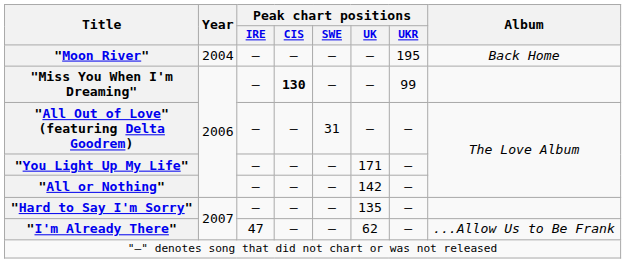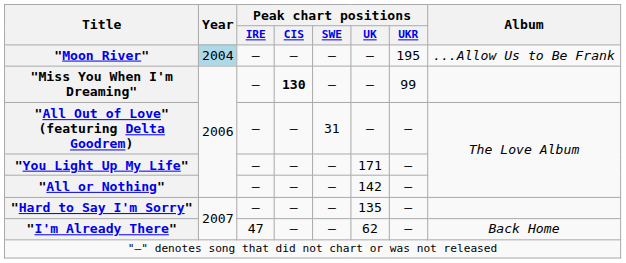 <table class="wikitable plainrowheaders" style="text-align:center;">
 <tr>
 <th scope="colw" rowspan="2" style="width:15em;">Title</th>
 <th scope="col" rowspan="2">Year</th>
 <th colspan="5">Peak chart positions</th>
 <th scope="colw" rowspan="2" style="width:15em;">Album</th>
 </tr>
 <tr>
 <th scope="col" style="width:3em;font-size:85%;"><a href='#'>IRE</a><br></th>
 <th scope="col" style="width:3em;font-size:85%;"><a href='#'>CIS</a><br></th>
 <th scope="col" style="width:3em;font-size:85%;"><a href='#'>SWE</a><br></th>
 <th scope="col" style="width:3em;font-size:85%;"><a href='#'>UK</a><br></th>
 <th scope="col" style="width:3em;font-size:85%;"><a href='#'>UKR</a><br></th>
 </tr>
 <tr>
 <th scope="row">"<a href='#'>Moon River</a>"</th>
-<td rowspan="1">2004</td>
+<td rowspan="1" style="background: lightblue;">2004</td>
 <td>—</td>
 <td>—</td>
 <td>—</td>
 <td>—</td>
 <td>195</td>
-<td><em>Back Home</em></td>
+<td><em>...Allow Us to Be Frank</em></td>
 </tr>
 <tr>
 <th scope="row">"Miss You When I'm Dreaming"</th>
 <td rowspan="4">2006</td>
 <td>—</td>
 <td><strong>130</strong></td>
 <td>—</td>
 <td>—</td>
 <td>99</td>
 <td></td>
 </tr>
 <tr>
 <th scope="row">"<a href='#'>All Out of Love</a>"<br><span>(featuring <a href='#'>Delta Goodrem</a>)</span></th>
 <td>—</td>
 <td>—</td>
 <td>31</td>
 <td>—</td>
 <td>—</td>
 <td rowspan="3"><em>The Love Album</em></td>
 </tr>
 <tr>
 <th scope="row">"<a href='#'>You Light Up My Life</a>"</th>
 <td>—</td>
 <td>—</td>
 <td>—</td>
 <td>171</td>
 <td>—</td>
 </tr>
 <tr>
 <th scope="row">"<a href='#'>All or Nothing</a>"</th>
 <td>—</td>
 <td>—</td>
 <td>—</td>
 <td>142</td>
 <td>—</td>
 </tr>
 <tr>
 <th scope="row">"<a href='#'>Hard to Say I'm Sorry</a>"</th>
 <td rowspan="2">2007</td>
 <td>—</td>
 <td>—</td>
 <td>—</td>
 <td>135</td>
 <td>—</td>
 <td></td>
 </tr>
 <tr>
 <th scope="row">"<a href='#'>I'm Already There</a>"</th>
 <td>47</td>
 <td>—</td>
 <td>—</td>
 <td>62</td>
 <td>—</td>
-<td><em>...Allow Us to Be Frank</em></td>
+<td><em>Back Home</em></td>
 </tr>
 <tr>
 <td colspan="8" style="font-size:85%">"—" denotes song that did not chart or was not released</td>
 </tr>
 </table>
